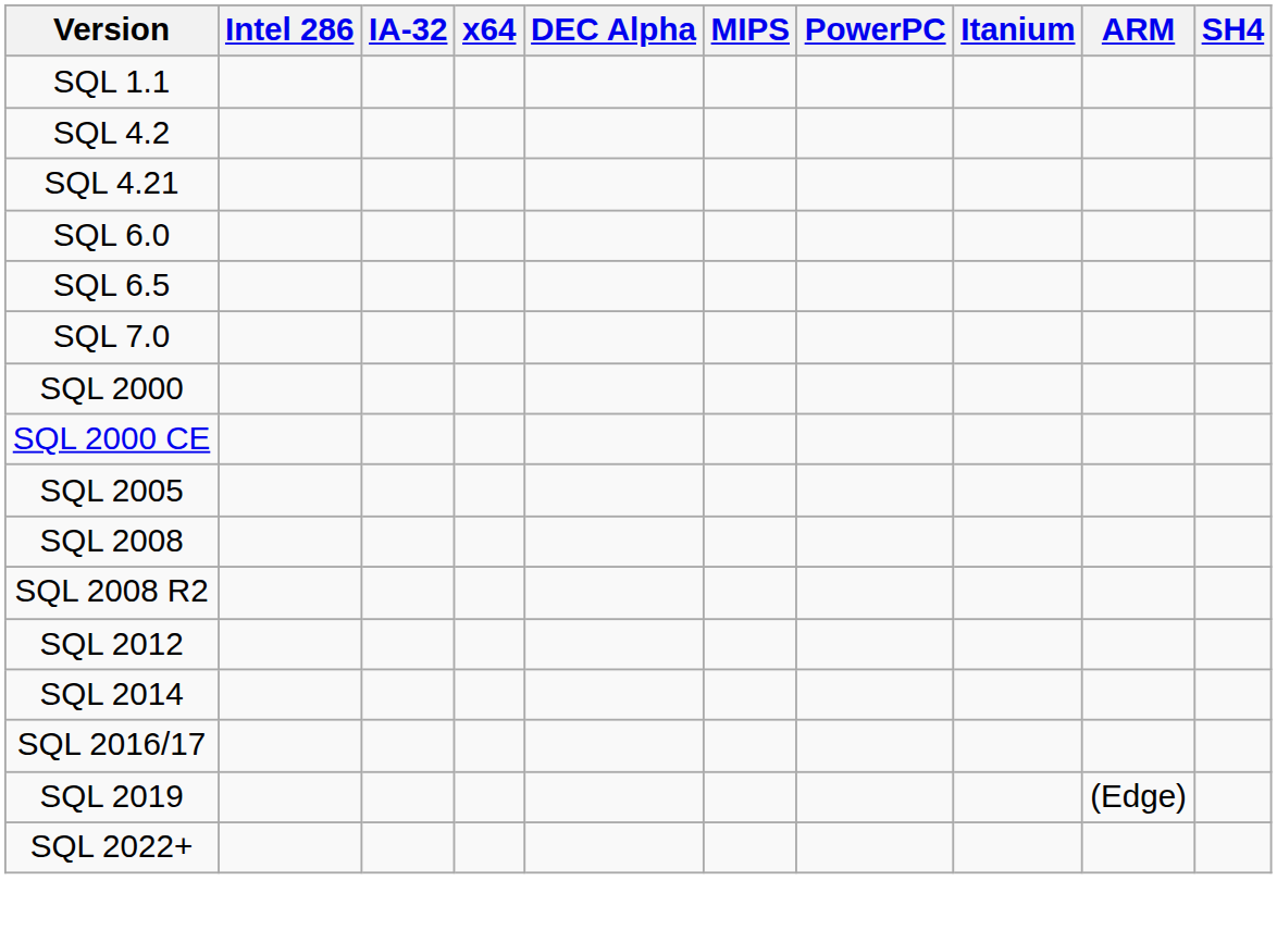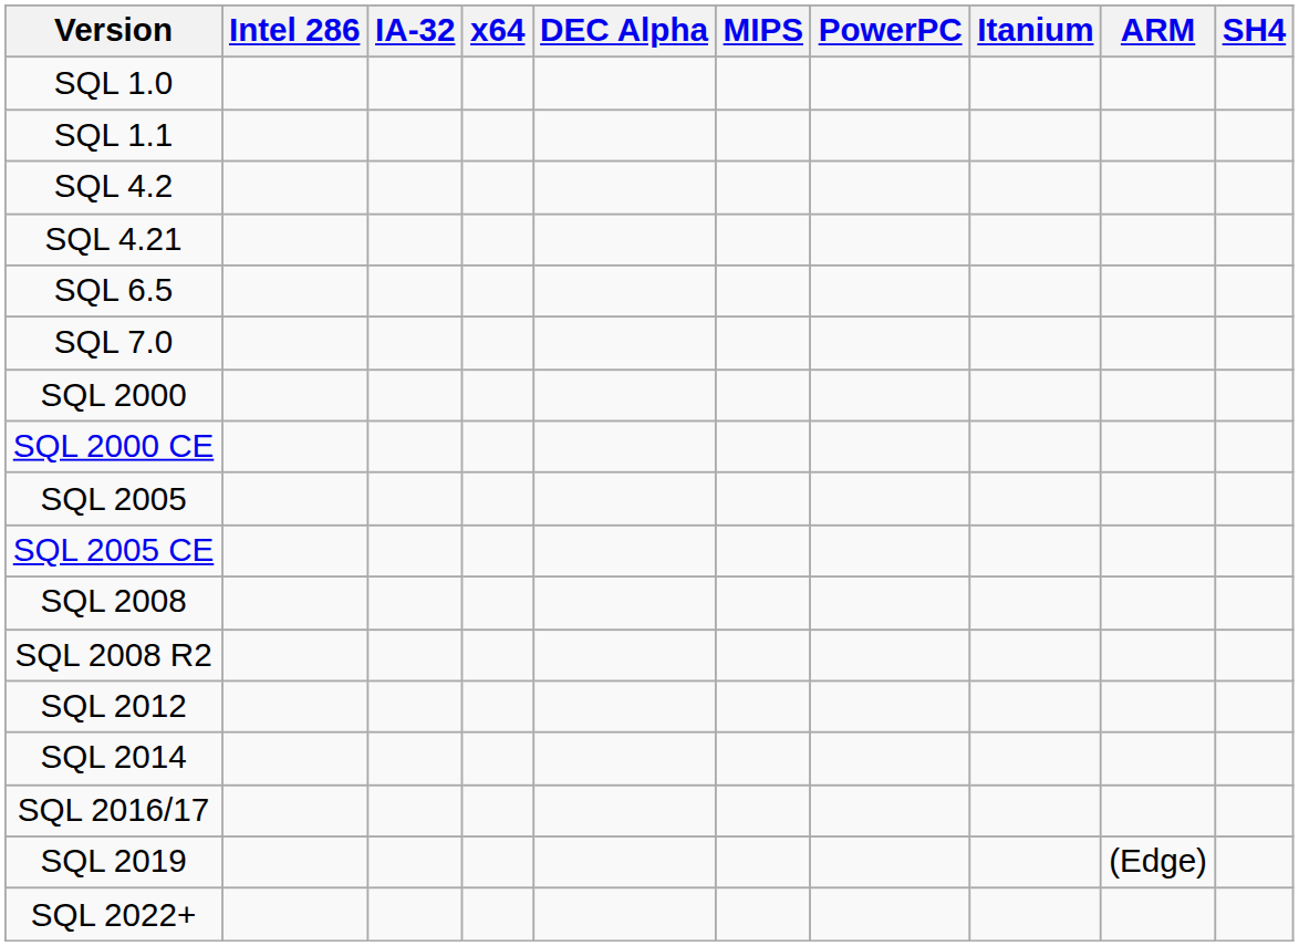 <table style=text-align:center class="wikitable sortable">
 <tr>
 <th>Version</th>
 <th><a href='#'>Intel 286</a></th>
 <th><a href='#'>IA-32</a></th>
 <th><a href='#'>x64</a></th>
 <th><a href='#'>DEC Alpha</a></th>
 <th><a href='#'>MIPS</a></th>
 <th><a href='#'>PowerPC</a></th>
 <th><a href='#'>Itanium</a></th>
 <th><a href='#'>ARM</a></th>
 <th><a href='#'>SH4</a></th>
+</tr>
+<tr>
+<td>SQL 1.0</td>
+<td></td>
+<td></td>
+<td></td>
+<td></td>
+<td></td>
+<td></td>
+<td></td>
+<td></td>
+<td></td>
 </tr>
 <tr>
 <td>SQL 1.1</td>
 <td></td>
 <td></td>
 <td></td>
 <td></td>
 <td></td>
 <td></td>
 <td></td>
 <td></td>
 <td></td>
 </tr>
 <tr>
 <td>SQL 4.2</td>
 <td></td>
 <td></td>
 <td></td>
 <td></td>
 <td></td>
 <td></td>
 <td></td>
 <td></td>
 <td></td>
 </tr>
 <tr>
 <td>SQL 4.21</td>
-<td></td>
-<td></td>
-<td></td>
-<td></td>
-<td></td>
-<td></td>
-<td></td>
-<td></td>
-<td></td>
-</tr>
-<tr>
-<td>SQL 6.0</td>
 <td></td>
 <td></td>
 <td></td>
 <td></td>
 <td></td>
 <td></td>
 <td></td>
 <td></td>
 <td></td>
 </tr>
 <tr>
 <td>SQL 6.5</td>
 <td></td>
 <td></td>
 <td></td>
 <td></td>
 <td></td>
 <td></td>
 <td></td>
 <td></td>
 <td></td>
 </tr>
 <tr>
 <td>SQL 7.0</td>
 <td></td>
 <td></td>
 <td></td>
 <td></td>
 <td></td>
 <td></td>
 <td></td>
 <td></td>
 <td></td>
 </tr>
 <tr>
 <td>SQL 2000</td>
 <td></td>
 <td></td>
 <td></td>
 <td></td>
 <td></td>
 <td></td>
 <td></td>
 <td></td>
 <td></td>
 </tr>
 <tr>
 <td><a href='#'>SQL 2000 CE</a></td>
 <td></td>
 <td></td>
 <td></td>
 <td></td>
 <td></td>
 <td></td>
 <td></td>
 <td></td>
 <td></td>
 </tr>
 <tr>
 <td>SQL 2005</td>
+<td></td>
+<td></td>
+<td></td>
+<td></td>
+<td></td>
+<td></td>
+<td></td>
+<td></td>
+<td></td>
+</tr>
+<tr>
+<td><a href='#'>SQL 2005 CE</a></td>
 <td></td>
 <td></td>
 <td></td>
 <td></td>
 <td></td>
 <td></td>
 <td></td>
 <td></td>
 <td></td>
 </tr>
 <tr>
 <td>SQL 2008</td>
 <td></td>
 <td></td>
 <td></td>
 <td></td>
 <td></td>
 <td></td>
 <td></td>
 <td></td>
 <td></td>
 </tr>
 <tr>
 <td>SQL 2008 R2</td>
 <td></td>
 <td></td>
 <td></td>
 <td></td>
 <td></td>
 <td></td>
 <td></td>
 <td></td>
 <td></td>
 </tr>
 <tr>
 <td>SQL 2012</td>
 <td></td>
 <td></td>
 <td></td>
 <td></td>
 <td></td>
 <td></td>
 <td></td>
 <td></td>
 <td></td>
 </tr>
 <tr>
 <td>SQL 2014</td>
 <td></td>
 <td></td>
 <td></td>
 <td></td>
 <td></td>
 <td></td>
 <td></td>
 <td></td>
 <td></td>
 </tr>
 <tr>
 <td>SQL 2016/17</td>
 <td></td>
 <td></td>
 <td></td>
 <td></td>
 <td></td>
 <td></td>
 <td></td>
 <td></td>
 <td></td>
 </tr>
 <tr>
 <td>SQL 2019</td>
 <td></td>
 <td></td>
 <td></td>
 <td></td>
 <td></td>
 <td></td>
 <td></td>
 <td> (Edge)</td>
 <td></td>
 </tr>
 <tr>
 <td>SQL 2022+</td>
 <td></td>
 <td></td>
 <td></td>
 <td></td>
 <td></td>
 <td></td>
 <td></td>
 <td></td>
 <td></td>
 </tr>
 </table>
